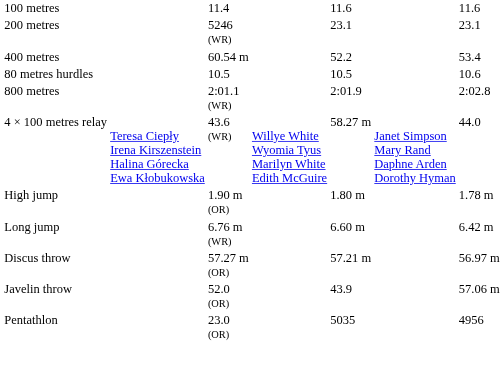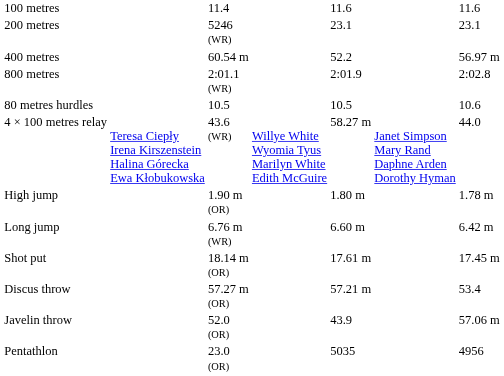 <table>
 <tr valign="top">
 <td>100 metres<br></td>
 <td></td>
 <td>11.4</td>
 <td></td>
 <td>11.6</td>
 <td></td>
 <td>11.6</td>
 </tr>
 <tr valign="top">
 <td>200 metres<br></td>
 <td></td>
 <td>5246<br><small>(WR)</small></td>
 <td></td>
 <td>23.1</td>
 <td></td>
 <td>23.1</td>
 </tr>
 <tr valign="top">
 <td>400 metres<br></td>
 <td></td>
 <td>60.54 m</td>
 <td></td>
 <td>52.2</td>
 <td></td>
-<td>53.4</td>
+<td>56.97 m</td>
+</tr>
+<tr valign="top">
+<td>800 metres<br></td>
+<td></td>
+<td>2:01.1<br><small>(WR)</small></td>
+<td></td>
+<td>2:01.9</td>
+<td></td>
+<td>2:02.8</td>
 </tr>
 <tr valign="top">
 <td>80 metres hurdles<br></td>
 <td></td>
 <td>10.5</td>
 <td></td>
 <td>10.5</td>
 <td></td>
 <td>10.6</td>
-</tr>
-<tr valign="top">
-<td>800 metres<br></td>
-<td></td>
-<td>2:01.1<br><small>(WR)</small></td>
-<td></td>
-<td>2:01.9</td>
-<td></td>
-<td>2:02.8</td>
 </tr>
 <tr valign="top">
 <td>4 × 100 metres relay<br></td>
 <td><br><a href='#'>Teresa Ciepły</a><br><a href='#'>Irena Kirszenstein</a><br><a href='#'>Halina Górecka</a><br><a href='#'>Ewa Kłobukowska</a></td>
 <td>43.6<br><small>(WR)</small></td>
 <td><br><a href='#'>Willye White</a><br><a href='#'>Wyomia Tyus</a><br><a href='#'>Marilyn White</a><br><a href='#'>Edith McGuire</a></td>
 <td>58.27 m</td>
 <td><br><a href='#'>Janet Simpson</a><br><a href='#'>Mary Rand</a><br><a href='#'>Daphne Arden</a><br><a href='#'>Dorothy Hyman</a></td>
 <td>44.0</td>
 </tr>
 <tr valign="top">
 <td>High jump<br></td>
 <td></td>
 <td>1.90 m<br><small>(OR)</small></td>
 <td></td>
 <td>1.80 m</td>
 <td></td>
 <td>1.78 m</td>
 </tr>
 <tr valign="top">
 <td>Long jump<br></td>
 <td></td>
 <td>6.76 m<br><small>(WR)</small></td>
 <td></td>
 <td>6.60 m</td>
 <td></td>
 <td>6.42 m</td>
 </tr>
 <tr valign="top">
+<td>Shot put<br></td>
+<td></td>
+<td>18.14 m<br><small>(OR)</small></td>
+<td></td>
+<td>17.61 m</td>
+<td></td>
+<td>17.45 m</td>
+</tr>
+<tr valign="top">
 <td>Discus throw<br></td>
 <td></td>
 <td>57.27 m<br><small>(OR)</small></td>
 <td></td>
 <td>57.21 m</td>
 <td></td>
-<td>56.97 m</td>
+<td>53.4</td>
 </tr>
 <tr valign="top">
 <td>Javelin throw<br></td>
 <td></td>
 <td>52.0<br><small>(OR)</small></td>
 <td></td>
 <td>43.9</td>
 <td></td>
 <td>57.06 m</td>
 </tr>
 <tr valign="top">
 <td>Pentathlon<br></td>
 <td></td>
 <td>23.0<br><small>(OR)</small></td>
 <td></td>
 <td>5035</td>
 <td></td>
 <td>4956</td>
 </tr>
 </table>
